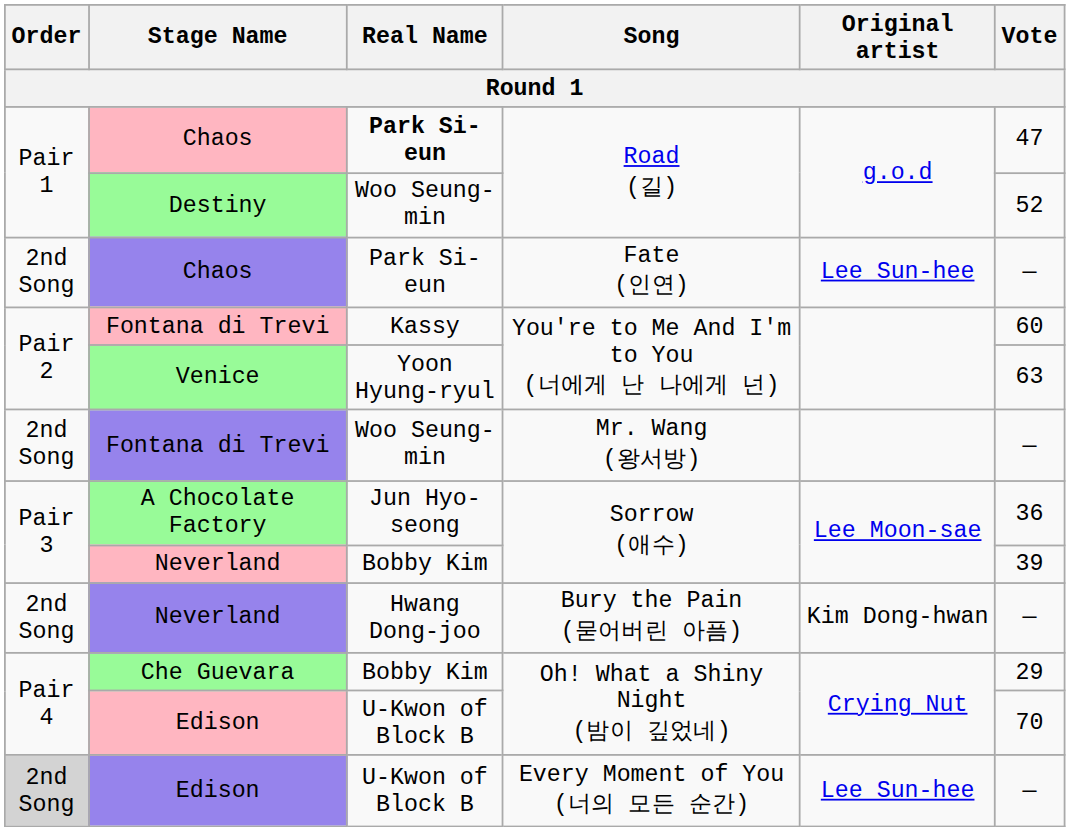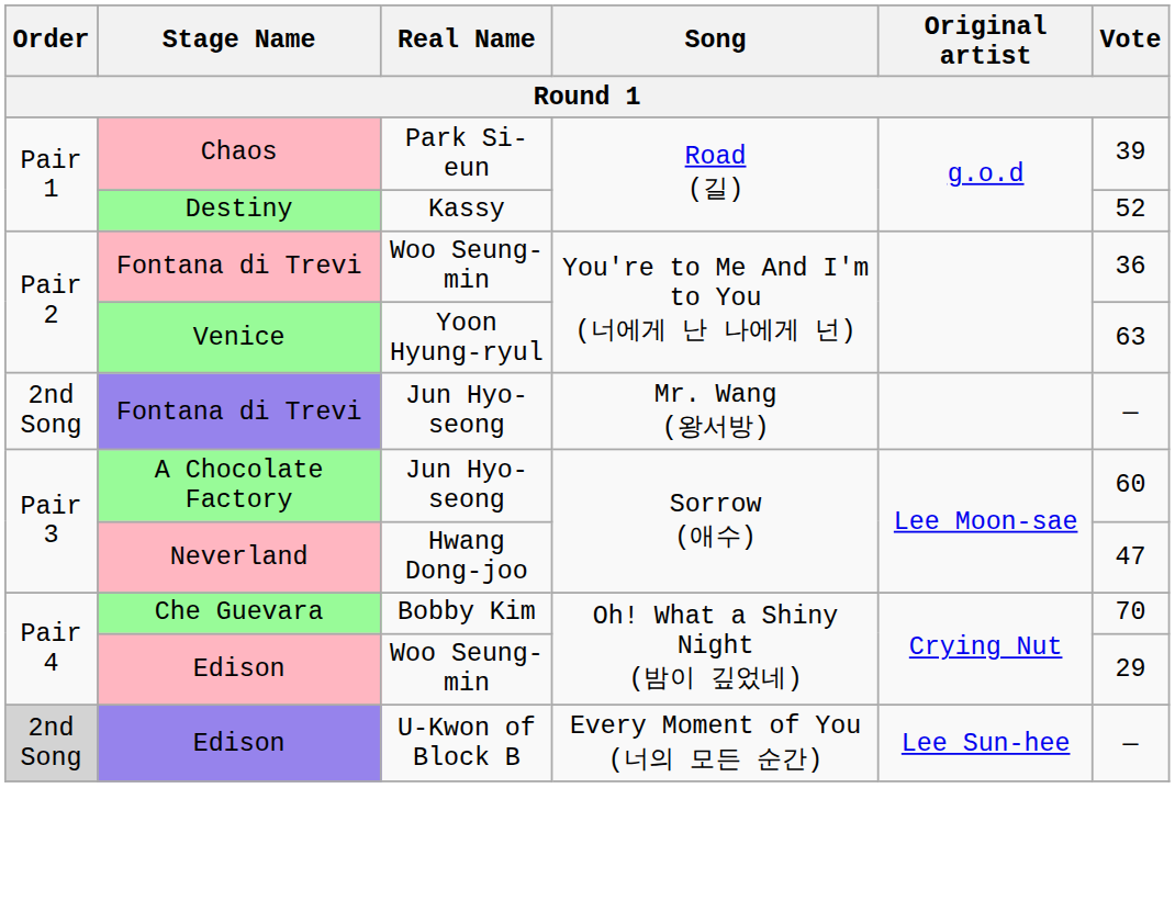 <table class="wikitable" style="text-align:center; width:95%;">
 <tr>
 <th style="width:1%;">Order</th>
 <th style="width:20%;">Stage Name</th>
 <th style="width:12%;">Real Name</th>
 <th style="width:23%;">Song</th>
 <th style="width:15%;">Original artist</th>
 <th style="width:1%;">Vote</th>
 </tr>
 <tr>
 <th colspan=6>Round 1</th>
 </tr>
 <tr>
 <td rowspan=2>Pair 1</td>
 <td bgcolor="lightpink">Chaos</td>
-<td><strong>Park Si-eun</strong></td>
+<td>Park Si-eun</td>
 <td rowspan=2><a href='#'>Road</a><br>(길)</td>
 <td rowspan=2><a href='#'>g.o.d</a></td>
-<td>47</td>
+<td>39</td>
 </tr>
 <tr>
 <td bgcolor="palegreen">Destiny</td>
-<td>Woo Seung-min</td>
+<td>Kassy</td>
 <td>52</td>
-</tr>
-<tr>
-<td>2nd Song</td>
-<td bgcolor="#9683EC">Chaos</td>
-<td>Park Si-eun</td>
-<td>Fate<br>(인연)</td>
-<td><a href='#'>Lee Sun-hee</a></td>
-<td>—</td>
 </tr>
 <tr>
 <td rowspan=2>Pair 2</td>
 <td bgcolor="lightpink">Fontana di Trevi</td>
-<td>Kassy</td>
+<td>Woo Seung-min</td>
 <td rowspan=2>You're to Me And I'm to You <br>(너에게 난 나에게 넌)</td>
 <td rowspan=2></td>
-<td>60</td>
+<td>36</td>
 </tr>
 <tr>
 <td bgcolor="palegreen">Venice</td>
 <td>Yoon Hyung-ryul</td>
 <td>63</td>
 </tr>
 <tr>
 <td>2nd Song</td>
 <td bgcolor="#9683EC">Fontana di Trevi</td>
-<td>Woo Seung-min</td>
+<td>Jun Hyo-seong</td>
 <td>Mr. Wang<br>(왕서방)</td>
 <td></td>
 <td>—</td>
 </tr>
 <tr>
 <td rowspan=2>Pair 3</td>
 <td bgcolor="palegreen">A Chocolate Factory</td>
 <td>Jun Hyo-seong</td>
 <td rowspan=2>Sorrow<br>(애수)</td>
 <td rowspan=2><a href='#'>Lee Moon-sae</a></td>
-<td>36</td>
+<td>60</td>
 </tr>
 <tr>
 <td bgcolor="lightpink">Neverland</td>
-<td>Bobby Kim</td>
-<td>39</td>
-</tr>
-<tr>
-<td>2nd Song</td>
-<td bgcolor="#9683EC">Neverland</td>
 <td>Hwang Dong-joo</td>
-<td>Bury the Pain<br>(묻어버린 아픔)</td>
-<td>Kim Dong-hwan</td>
-<td>—</td>
+<td>47</td>
 </tr>
 <tr>
 <td rowspan=2>Pair 4</td>
 <td bgcolor="palegreen">Che Guevara</td>
 <td>Bobby Kim</td>
 <td rowspan=2>Oh! What a Shiny Night<br>(밤이 깊었네)</td>
 <td rowspan=2><a href='#'>Crying Nut</a></td>
-<td>29</td>
+<td>70</td>
 </tr>
 <tr>
 <td bgcolor="lightpink">Edison</td>
-<td>U-Kwon of Block B</td>
-<td>70</td>
+<td>Woo Seung-min</td>
+<td>29</td>
 </tr>
 <tr>
 <td style="background: lightgrey;">2nd Song</td>
 <td bgcolor="#9683EC">Edison</td>
 <td>U-Kwon of Block B</td>
 <td>Every Moment of You<br>(너의 모든 순간)</td>
 <td><a href='#'>Lee Sun-hee</a></td>
 <td>—</td>
 </tr>
 </table>
